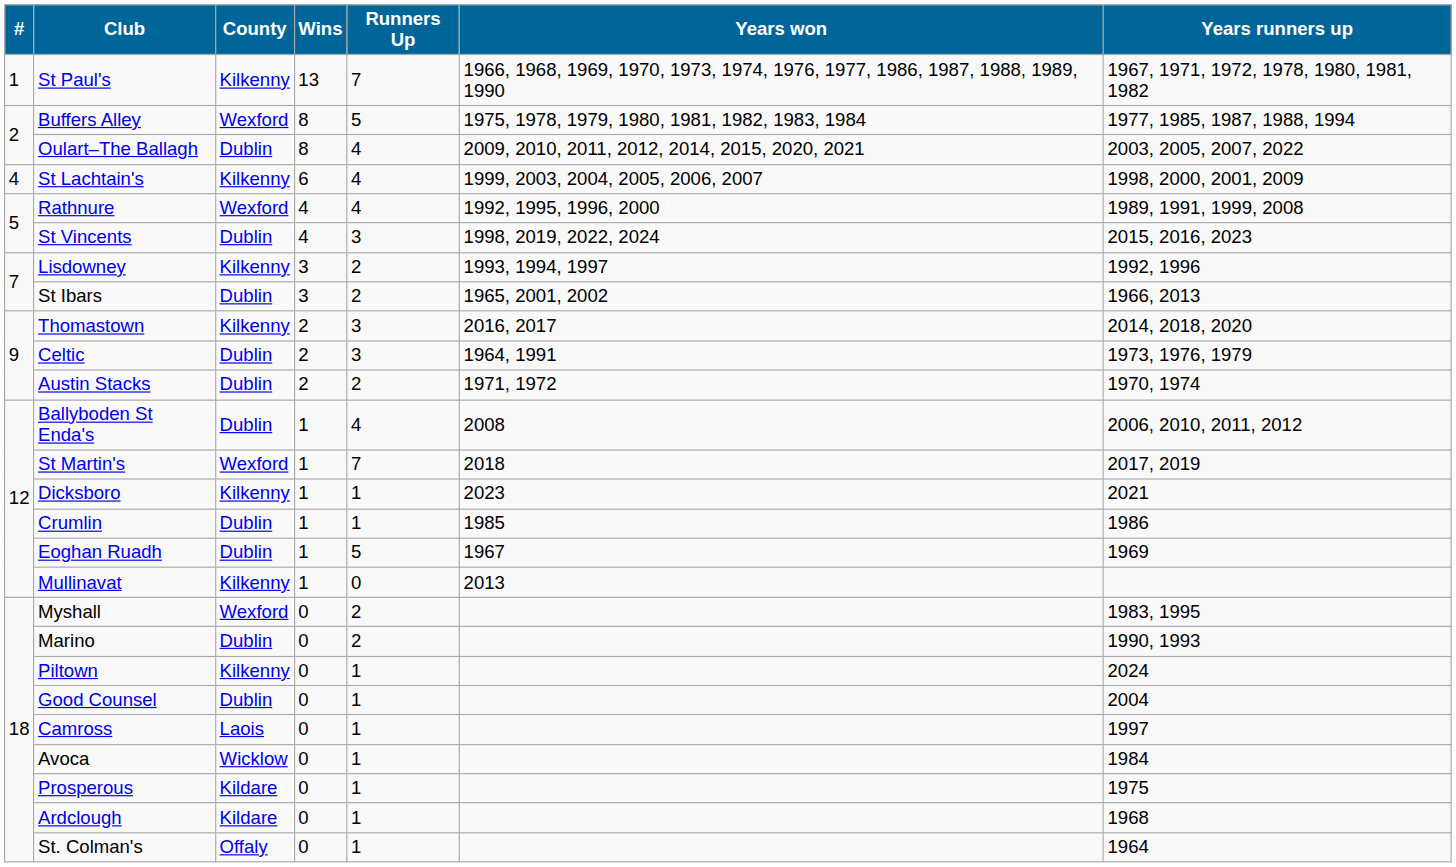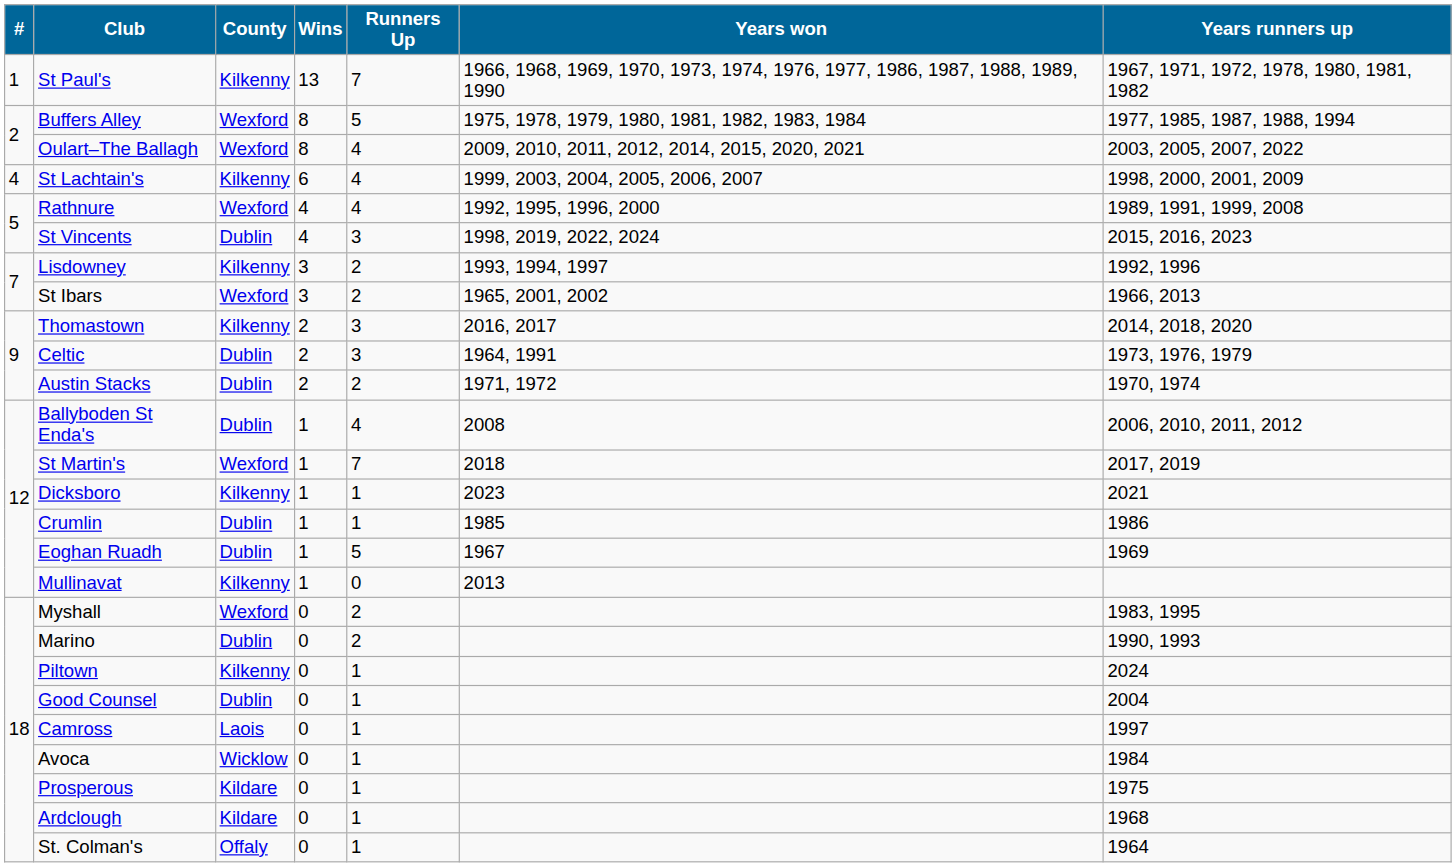 <table class="wikitable">
 <tr>
 <th style="background:#069; color:white;">#</th>
 <th style="background:#069; color:white;">Club</th>
 <th style="background:#069; color:white;">County</th>
 <th style="background:#069; color:white;">Wins</th>
 <th style="background:#069; color:white;">Runners Up</th>
 <th style="background:#069; color:white;">Years won</th>
 <th style="background:#069; color:white;">Years runners up</th>
 </tr>
 <tr>
 <td>1</td>
 <td><a href='#'>St Paul's</a></td>
 <td><a href='#'>Kilkenny</a></td>
 <td>13</td>
 <td>7</td>
 <td>1966, 1968, 1969, 1970, 1973, 1974, 1976, 1977, 1986, 1987, 1988, 1989, 1990</td>
 <td>1967, 1971, 1972, 1978, 1980, 1981, 1982</td>
 </tr>
 <tr>
 <td rowspan=2>2</td>
 <td><a href='#'>Buffers Alley</a></td>
 <td><a href='#'>Wexford</a></td>
 <td>8</td>
 <td>5</td>
 <td>1975, 1978, 1979, 1980, 1981, 1982, 1983, 1984</td>
 <td>1977, 1985, 1987, 1988, 1994</td>
 </tr>
 <tr>
 <td><a href='#'>Oulart–The Ballagh</a></td>
-<td><a href='#'>Dublin</a></td>
+<td><a href='#'>Wexford</a></td>
 <td>8</td>
 <td>4</td>
 <td>2009, 2010, 2011, 2012, 2014, 2015, 2020, 2021</td>
 <td>2003, 2005, 2007, 2022</td>
 </tr>
 <tr>
 <td>4</td>
 <td><a href='#'>St Lachtain's</a></td>
 <td><a href='#'>Kilkenny</a></td>
 <td>6</td>
 <td>4</td>
 <td>1999, 2003, 2004, 2005, 2006, 2007</td>
 <td>1998, 2000, 2001, 2009</td>
 </tr>
 <tr>
 <td rowspan=2>5</td>
 <td><a href='#'>Rathnure</a></td>
 <td><a href='#'>Wexford</a></td>
 <td>4</td>
 <td>4</td>
 <td>1992, 1995, 1996, 2000</td>
 <td>1989, 1991, 1999, 2008</td>
 </tr>
 <tr>
 <td><a href='#'>St Vincents</a></td>
 <td><a href='#'>Dublin</a></td>
 <td>4</td>
 <td>3</td>
 <td>1998, 2019, 2022, 2024</td>
 <td>2015, 2016, 2023</td>
 </tr>
 <tr>
 <td rowspan=2>7</td>
 <td><a href='#'>Lisdowney</a></td>
 <td><a href='#'>Kilkenny</a></td>
 <td>3</td>
 <td>2</td>
 <td>1993, 1994, 1997</td>
 <td>1992, 1996</td>
 </tr>
 <tr>
 <td>St Ibars</td>
-<td><a href='#'>Dublin</a></td>
+<td><a href='#'>Wexford</a></td>
 <td>3</td>
 <td>2</td>
 <td>1965, 2001, 2002</td>
 <td>1966, 2013</td>
 </tr>
 <tr>
 <td rowspan=3>9</td>
 <td><a href='#'>Thomastown</a></td>
 <td><a href='#'>Kilkenny</a></td>
 <td>2</td>
 <td>3</td>
 <td>2016, 2017</td>
 <td>2014, 2018, 2020</td>
 </tr>
 <tr>
 <td><a href='#'>Celtic</a></td>
 <td><a href='#'>Dublin</a></td>
 <td>2</td>
 <td>3</td>
 <td>1964, 1991</td>
 <td>1973, 1976, 1979</td>
 </tr>
 <tr>
 <td><a href='#'>Austin Stacks</a></td>
 <td><a href='#'>Dublin</a></td>
 <td>2</td>
 <td>2</td>
 <td>1971, 1972</td>
 <td>1970, 1974</td>
 </tr>
 <tr>
 <td rowspan=6>12</td>
 <td><a href='#'>Ballyboden St Enda's</a></td>
 <td><a href='#'>Dublin</a></td>
 <td>1</td>
 <td>4</td>
 <td>2008</td>
 <td>2006, 2010, 2011, 2012</td>
 </tr>
 <tr>
 <td><a href='#'>St Martin's</a></td>
 <td><a href='#'>Wexford</a></td>
 <td>1</td>
 <td>7</td>
 <td>2018</td>
 <td>2017, 2019</td>
 </tr>
 <tr>
 <td><a href='#'>Dicksboro</a></td>
 <td><a href='#'>Kilkenny</a></td>
 <td>1</td>
 <td>1</td>
 <td>2023</td>
 <td>2021</td>
 </tr>
 <tr>
 <td><a href='#'>Crumlin</a></td>
 <td><a href='#'>Dublin</a></td>
 <td>1</td>
 <td>1</td>
 <td>1985</td>
 <td>1986</td>
 </tr>
 <tr>
 <td><a href='#'>Eoghan Ruadh</a></td>
 <td><a href='#'>Dublin</a></td>
 <td>1</td>
 <td>5</td>
 <td>1967</td>
 <td>1969</td>
 </tr>
 <tr>
 <td><a href='#'>Mullinavat</a></td>
 <td><a href='#'>Kilkenny</a></td>
 <td>1</td>
 <td>0</td>
 <td>2013</td>
 <td></td>
 </tr>
 <tr>
 <td rowspan=9>18</td>
 <td>Myshall</td>
 <td><a href='#'>Wexford</a></td>
 <td>0</td>
 <td>2</td>
 <td></td>
 <td>1983, 1995</td>
 </tr>
 <tr>
 <td>Marino</td>
 <td><a href='#'>Dublin</a></td>
 <td>0</td>
 <td>2</td>
 <td></td>
 <td>1990, 1993</td>
 </tr>
 <tr>
 <td><a href='#'>Piltown</a></td>
 <td><a href='#'>Kilkenny</a></td>
 <td>0</td>
 <td>1</td>
 <td></td>
 <td>2024</td>
 </tr>
 <tr>
 <td><a href='#'>Good Counsel</a></td>
 <td><a href='#'>Dublin</a></td>
 <td>0</td>
 <td>1</td>
 <td></td>
 <td>2004</td>
 </tr>
 <tr>
 <td><a href='#'>Camross</a></td>
 <td><a href='#'>Laois</a></td>
 <td>0</td>
 <td>1</td>
 <td></td>
 <td>1997</td>
 </tr>
 <tr>
 <td>Avoca</td>
 <td><a href='#'>Wicklow</a></td>
 <td>0</td>
 <td>1</td>
 <td></td>
 <td>1984</td>
 </tr>
 <tr>
 <td><a href='#'>Prosperous</a></td>
 <td><a href='#'>Kildare</a></td>
 <td>0</td>
 <td>1</td>
 <td></td>
 <td>1975</td>
 </tr>
 <tr>
 <td><a href='#'>Ardclough</a></td>
 <td><a href='#'>Kildare</a></td>
 <td>0</td>
 <td>1</td>
 <td></td>
 <td>1968</td>
 </tr>
 <tr>
 <td>St. Colman's</td>
 <td><a href='#'>Offaly</a></td>
 <td>0</td>
 <td>1</td>
 <td></td>
 <td>1964</td>
 </tr>
 </table>
